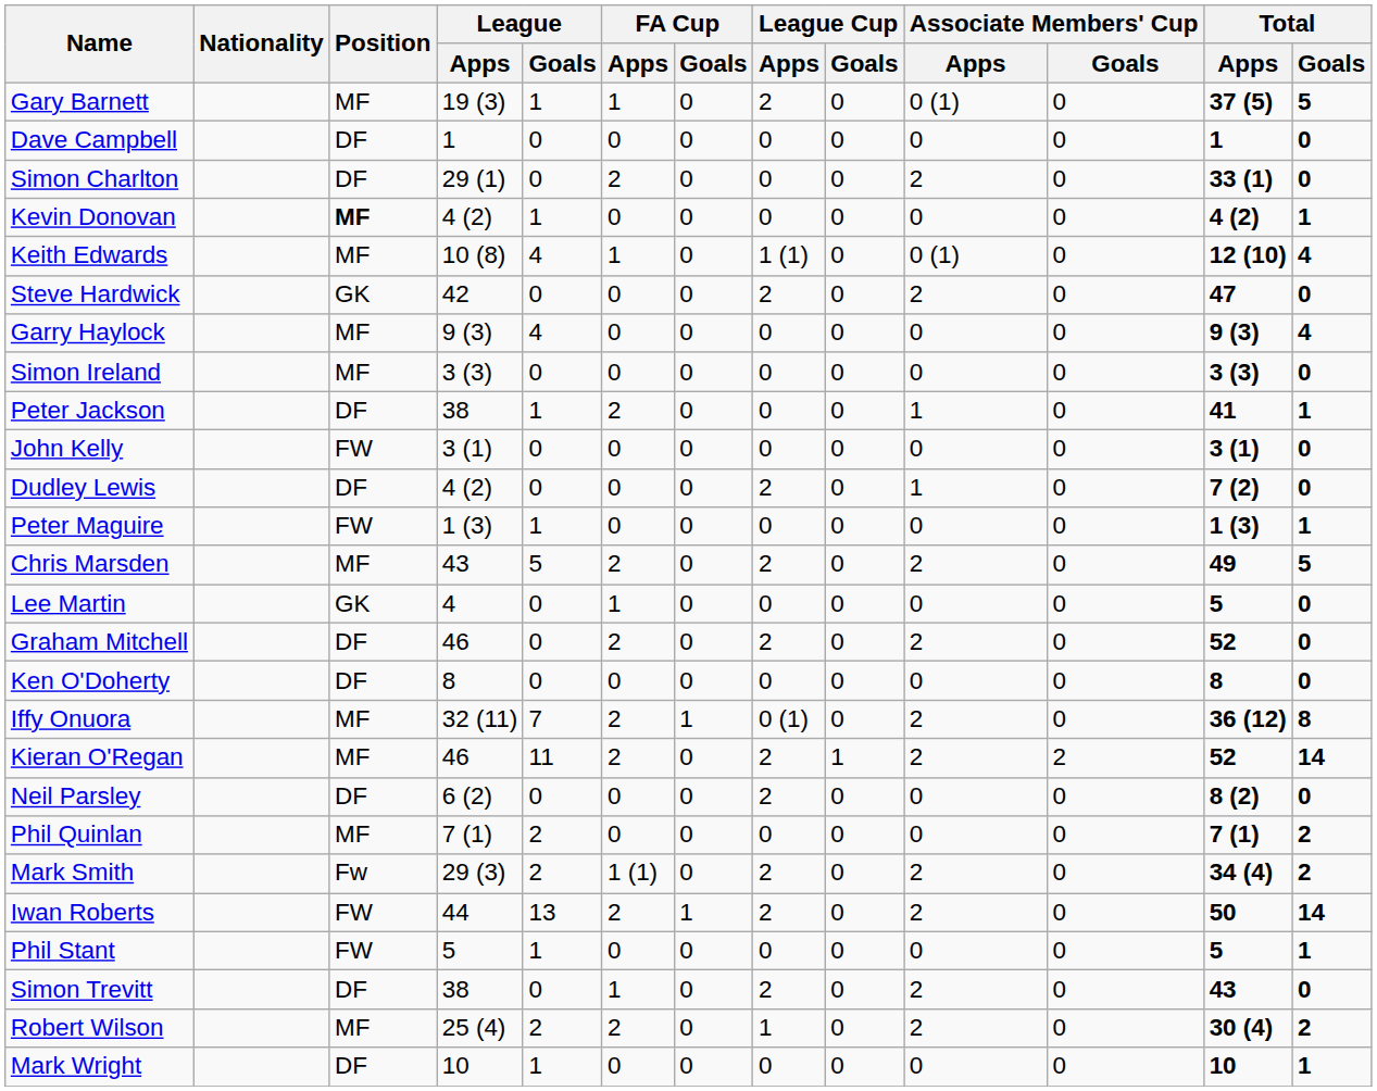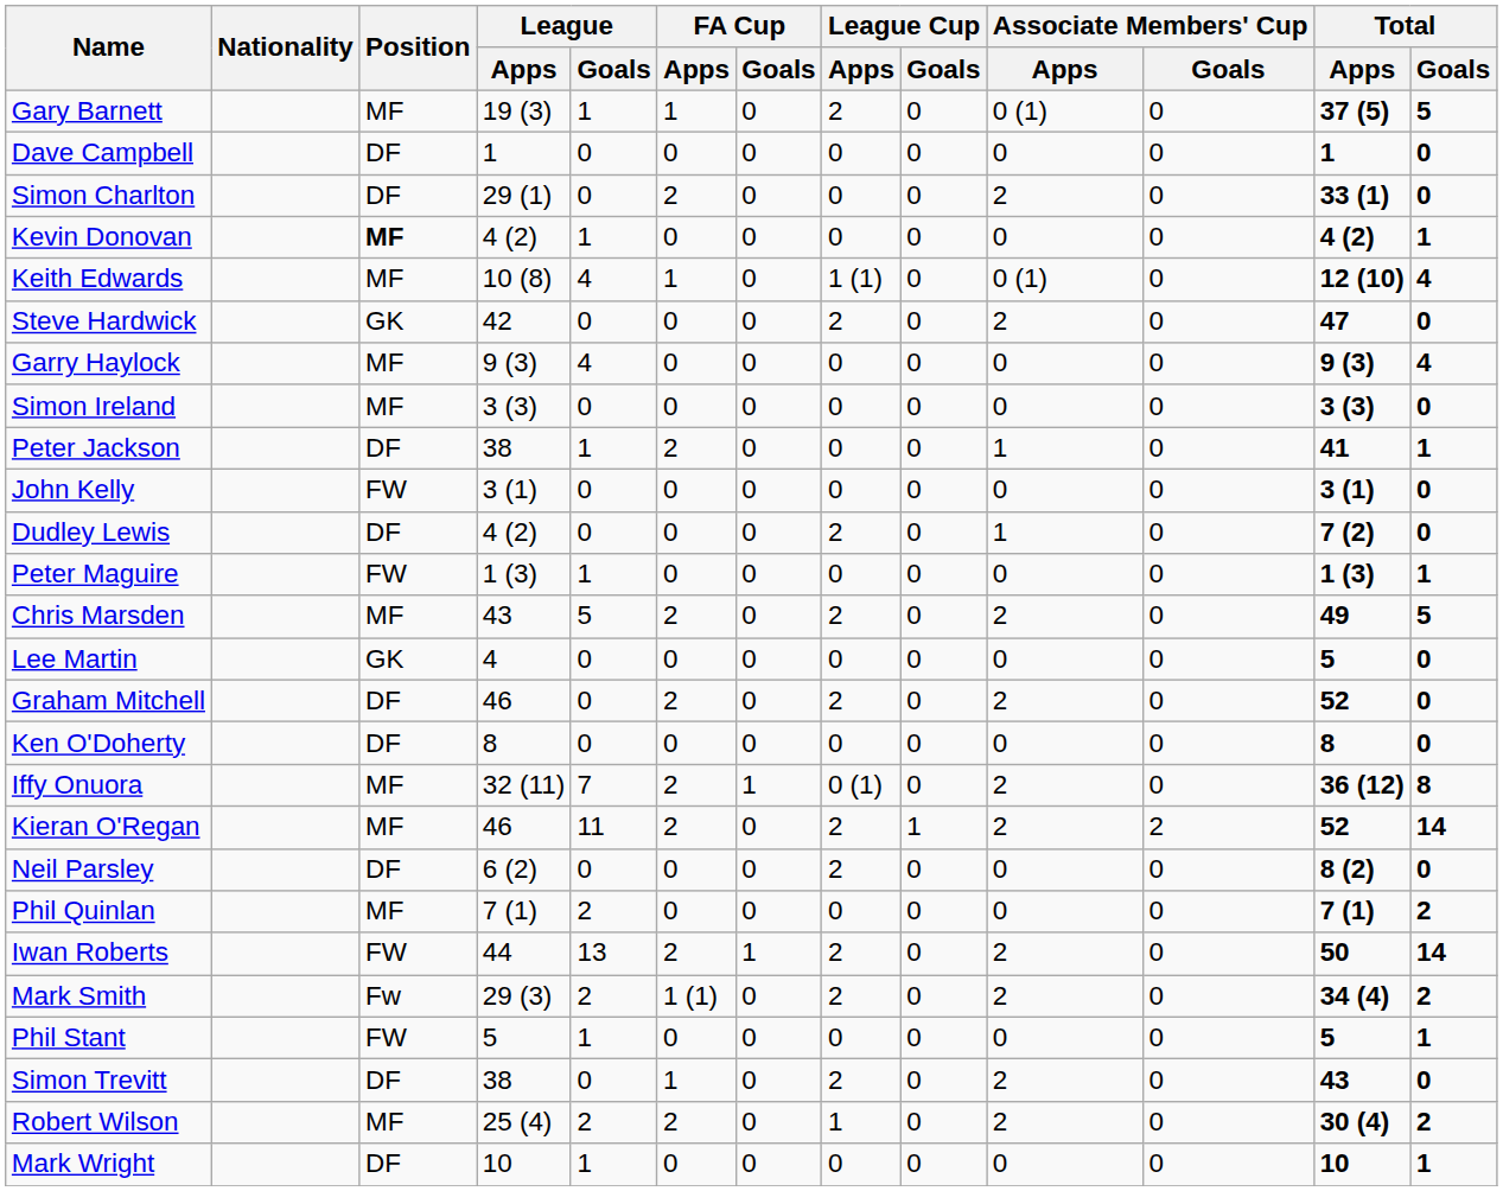 <table class="wikitable sortable">
 <tr>
 <th scope=col rowspan=2>Name</th>
 <th scope=col rowspan=2>Nationality</th>
 <th scope=col rowspan=2>Position</th>
 <th colspan=2>League</th>
 <th colspan=2>FA Cup</th>
 <th colspan=2>League Cup</th>
 <th colspan=2>Associate Members' Cup</th>
 <th colspan=2>Total</th>
 </tr>
 <tr>
 <th>Apps</th>
 <th>Goals</th>
 <th>Apps</th>
 <th>Goals</th>
 <th>Apps</th>
 <th>Goals</th>
 <th>Apps</th>
 <th>Goals</th>
 <th>Apps</th>
 <th>Goals</th>
 </tr>
 <tr>
 <td><a href='#'>Gary Barnett</a></td>
 <td></td>
 <td>MF</td>
 <td>19 (3)</td>
 <td>1</td>
 <td>1</td>
 <td>0</td>
 <td>2</td>
 <td>0</td>
 <td>0 (1)</td>
 <td>0</td>
 <td><strong>37 (5)</strong></td>
 <td><strong>5</strong></td>
 </tr>
 <tr>
 <td><a href='#'>Dave Campbell</a></td>
 <td></td>
 <td>DF</td>
 <td>1</td>
 <td>0</td>
 <td>0</td>
 <td>0</td>
 <td>0</td>
 <td>0</td>
 <td>0</td>
 <td>0</td>
 <td><strong>1</strong></td>
 <td><strong>0</strong></td>
 </tr>
 <tr>
 <td><a href='#'>Simon Charlton</a></td>
 <td></td>
 <td>DF</td>
 <td>29 (1)</td>
 <td>0</td>
 <td>2</td>
 <td>0</td>
 <td>0</td>
 <td>0</td>
 <td>2</td>
 <td>0</td>
 <td><strong>33 (1)</strong></td>
 <td><strong>0</strong></td>
 </tr>
 <tr>
 <td><a href='#'>Kevin Donovan</a></td>
 <td></td>
 <td><strong>MF</strong></td>
 <td>4 (2)</td>
 <td>1</td>
 <td>0</td>
 <td>0</td>
 <td>0</td>
 <td>0</td>
 <td>0</td>
 <td>0</td>
 <td><strong>4 (2)</strong></td>
 <td><strong>1</strong></td>
 </tr>
 <tr>
 <td><a href='#'>Keith Edwards</a></td>
 <td></td>
 <td>MF</td>
 <td>10 (8)</td>
 <td>4</td>
 <td>1</td>
 <td>0</td>
 <td>1 (1)</td>
 <td>0</td>
 <td>0 (1)</td>
 <td>0</td>
 <td><strong>12 (10)</strong></td>
 <td><strong>4</strong></td>
 </tr>
 <tr>
 <td><a href='#'>Steve Hardwick</a></td>
 <td></td>
 <td>GK</td>
 <td>42</td>
 <td>0</td>
 <td>0</td>
 <td>0</td>
 <td>2</td>
 <td>0</td>
 <td>2</td>
 <td>0</td>
 <td><strong>47</strong></td>
 <td><strong>0</strong></td>
 </tr>
 <tr>
 <td><a href='#'>Garry Haylock</a></td>
 <td></td>
 <td>MF</td>
 <td>9 (3)</td>
 <td>4</td>
 <td>0</td>
 <td>0</td>
 <td>0</td>
 <td>0</td>
 <td>0</td>
 <td>0</td>
 <td><strong>9 (3)</strong></td>
 <td><strong>4</strong></td>
 </tr>
 <tr>
 <td><a href='#'>Simon Ireland</a></td>
 <td></td>
 <td>MF</td>
 <td>3 (3)</td>
 <td>0</td>
 <td>0</td>
 <td>0</td>
 <td>0</td>
 <td>0</td>
 <td>0</td>
 <td>0</td>
 <td><strong>3 (3)</strong></td>
 <td><strong>0</strong></td>
 </tr>
 <tr>
 <td><a href='#'>Peter Jackson</a></td>
 <td></td>
 <td>DF</td>
 <td>38</td>
 <td>1</td>
 <td>2</td>
 <td>0</td>
 <td>0</td>
 <td>0</td>
 <td>1</td>
 <td>0</td>
 <td><strong>41</strong></td>
 <td><strong>1</strong></td>
 </tr>
 <tr>
 <td><a href='#'>John Kelly</a></td>
 <td></td>
 <td>FW</td>
 <td>3 (1)</td>
 <td>0</td>
 <td>0</td>
 <td>0</td>
 <td>0</td>
 <td>0</td>
 <td>0</td>
 <td>0</td>
 <td><strong>3 (1)</strong></td>
 <td><strong>0</strong></td>
 </tr>
 <tr>
 <td><a href='#'>Dudley Lewis</a></td>
 <td></td>
 <td>DF</td>
 <td>4 (2)</td>
 <td>0</td>
 <td>0</td>
 <td>0</td>
 <td>2</td>
 <td>0</td>
 <td>1</td>
 <td>0</td>
 <td><strong>7 (2)</strong></td>
 <td><strong>0</strong></td>
 </tr>
 <tr>
 <td><a href='#'>Peter Maguire</a></td>
 <td></td>
 <td>FW</td>
 <td>1 (3)</td>
 <td>1</td>
 <td>0</td>
 <td>0</td>
 <td>0</td>
 <td>0</td>
 <td>0</td>
 <td>0</td>
 <td><strong>1 (3)</strong></td>
 <td><strong>1</strong></td>
 </tr>
 <tr>
 <td><a href='#'>Chris Marsden</a></td>
 <td></td>
 <td>MF</td>
 <td>43</td>
 <td>5</td>
 <td>2</td>
 <td>0</td>
 <td>2</td>
 <td>0</td>
 <td>2</td>
 <td>0</td>
 <td><strong>49</strong></td>
 <td><strong>5</strong></td>
 </tr>
 <tr>
 <td><a href='#'>Lee Martin</a></td>
 <td></td>
 <td>GK</td>
 <td>4</td>
 <td>0</td>
-<td>1</td>
+<td>0</td>
 <td>0</td>
 <td>0</td>
 <td>0</td>
 <td>0</td>
 <td>0</td>
 <td><strong>5</strong></td>
 <td><strong>0</strong></td>
 </tr>
 <tr>
 <td><a href='#'>Graham Mitchell</a></td>
 <td></td>
 <td>DF</td>
 <td>46</td>
 <td>0</td>
 <td>2</td>
 <td>0</td>
 <td>2</td>
 <td>0</td>
 <td>2</td>
 <td>0</td>
 <td><strong>52</strong></td>
 <td><strong>0</strong></td>
 </tr>
 <tr>
 <td><a href='#'>Ken O'Doherty</a></td>
 <td></td>
 <td>DF</td>
 <td>8</td>
 <td>0</td>
 <td>0</td>
 <td>0</td>
 <td>0</td>
 <td>0</td>
 <td>0</td>
 <td>0</td>
 <td><strong>8</strong></td>
 <td><strong>0</strong></td>
 </tr>
 <tr>
 <td><a href='#'>Iffy Onuora</a></td>
 <td></td>
 <td>MF</td>
 <td>32 (11)</td>
 <td>7</td>
 <td>2</td>
 <td>1</td>
 <td>0 (1)</td>
 <td>0</td>
 <td>2</td>
 <td>0</td>
 <td><strong>36 (12)</strong></td>
 <td><strong>8</strong></td>
 </tr>
 <tr>
 <td><a href='#'>Kieran O'Regan</a></td>
 <td></td>
 <td>MF</td>
 <td>46</td>
 <td>11</td>
 <td>2</td>
 <td>0</td>
 <td>2</td>
 <td>1</td>
 <td>2</td>
 <td>2</td>
 <td><strong>52</strong></td>
 <td><strong>14</strong></td>
 </tr>
 <tr>
 <td><a href='#'>Neil Parsley</a></td>
 <td></td>
 <td>DF</td>
 <td>6 (2)</td>
 <td>0</td>
 <td>0</td>
 <td>0</td>
 <td>2</td>
 <td>0</td>
 <td>0</td>
 <td>0</td>
 <td><strong>8 (2)</strong></td>
 <td><strong>0</strong></td>
 </tr>
 <tr>
 <td><a href='#'>Phil Quinlan</a></td>
 <td></td>
 <td>MF</td>
 <td>7 (1)</td>
 <td>2</td>
 <td>0</td>
 <td>0</td>
 <td>0</td>
 <td>0</td>
 <td>0</td>
 <td>0</td>
 <td><strong>7 (1)</strong></td>
 <td><strong>2</strong></td>
 </tr>
 <tr>
+<td><a href='#'>Iwan Roberts</a></td>
+<td></td>
+<td>FW</td>
+<td>44</td>
+<td>13</td>
+<td>2</td>
+<td>1</td>
+<td>2</td>
+<td>0</td>
+<td>2</td>
+<td>0</td>
+<td><strong>50</strong></td>
+<td><strong>14</strong></td>
+</tr>
+<tr>
 <td><a href='#'>Mark Smith</a></td>
 <td></td>
 <td>Fw</td>
 <td>29 (3)</td>
 <td>2</td>
 <td>1 (1)</td>
 <td>0</td>
 <td>2</td>
 <td>0</td>
 <td>2</td>
 <td>0</td>
 <td><strong>34 (4)</strong></td>
 <td><strong>2</strong></td>
-</tr>
-<tr>
-<td><a href='#'>Iwan Roberts</a></td>
-<td></td>
-<td>FW</td>
-<td>44</td>
-<td>13</td>
-<td>2</td>
-<td>1</td>
-<td>2</td>
-<td>0</td>
-<td>2</td>
-<td>0</td>
-<td><strong>50</strong></td>
-<td><strong>14</strong></td>
 </tr>
 <tr>
 <td><a href='#'>Phil Stant</a></td>
 <td></td>
 <td>FW</td>
 <td>5</td>
 <td>1</td>
 <td>0</td>
 <td>0</td>
 <td>0</td>
 <td>0</td>
 <td>0</td>
 <td>0</td>
 <td><strong>5</strong></td>
 <td><strong>1</strong></td>
 </tr>
 <tr>
 <td><a href='#'>Simon Trevitt</a></td>
 <td></td>
 <td>DF</td>
 <td>38</td>
 <td>0</td>
 <td>1</td>
 <td>0</td>
 <td>2</td>
 <td>0</td>
 <td>2</td>
 <td>0</td>
 <td><strong>43</strong></td>
 <td><strong>0</strong></td>
 </tr>
 <tr>
 <td><a href='#'>Robert Wilson</a></td>
 <td></td>
 <td>MF</td>
 <td>25 (4)</td>
 <td>2</td>
 <td>2</td>
 <td>0</td>
 <td>1</td>
 <td>0</td>
 <td>2</td>
 <td>0</td>
 <td><strong>30 (4)</strong></td>
 <td><strong>2</strong></td>
 </tr>
 <tr>
 <td><a href='#'>Mark Wright</a></td>
 <td></td>
 <td>DF</td>
 <td>10</td>
 <td>1</td>
 <td>0</td>
 <td>0</td>
 <td>0</td>
 <td>0</td>
 <td>0</td>
 <td>0</td>
 <td><strong>10</strong></td>
 <td><strong>1</strong></td>
 </tr>
 <tr>
 </tr>
 </table>
